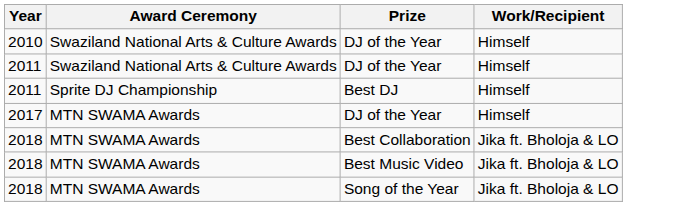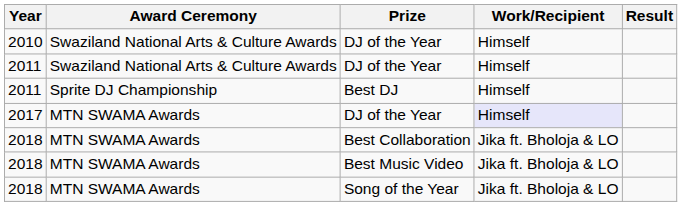 <table class="wikitable">
 <tr>
 <th>Year</th>
 <th>Award Ceremony</th>
 <th>Prize</th>
 <th>Work/Recipient</th>
+<th>Result</th>
 </tr>
 <tr>
 <td><div>2010</div></td>
 <td>Swaziland National Arts & Culture Awards</td>
 <td>DJ of the Year</td>
 <td>Himself</td>
+<td></td>
 </tr>
 <tr>
 <td>2011</td>
 <td>Swaziland National Arts & Culture Awards</td>
 <td>DJ of the Year</td>
 <td>Himself</td>
+<td></td>
 </tr>
 <tr>
 <td>2011</td>
 <td>Sprite DJ Championship</td>
 <td>Best DJ</td>
 <td>Himself</td>
+<td></td>
 </tr>
 <tr>
 <td><div>2017</div></td>
 <td>MTN SWAMA Awards</td>
 <td>DJ of the Year</td>
-<td>Himself</td>
+<td style="background: lavender;">Himself</td>
+<td></td>
 </tr>
 <tr>
 <td>2018</td>
 <td>MTN SWAMA Awards</td>
 <td>Best Collaboration </td>
 <td>Jika ft. Bholoja & LO</td>
+<td></td>
 </tr>
 <tr>
 <td>2018</td>
 <td>MTN SWAMA Awards</td>
 <td>Best Music Video </td>
 <td>Jika ft. Bholoja & LO</td>
+<td></td>
 </tr>
 <tr>
 <td>2018</td>
 <td>MTN SWAMA Awards</td>
 <td>Song of the Year </td>
 <td>Jika ft. Bholoja & LO</td>
+<td></td>
 </tr>
 </table>
